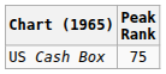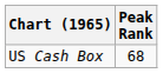 <table class="wikitable plainrowheaders">
 <tr>
 <th align="left">Chart (1965)</th>
 <th align="center">Peak<br>Rank</th>
 </tr>
 <tr>
 <td>US <em>Cash Box</em></td>
-<td align="center">75</td>
+<td align="center">68</td>
 </tr>
 <tr>
 </tr>
 </table>
